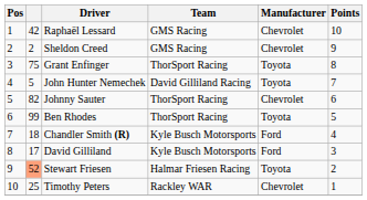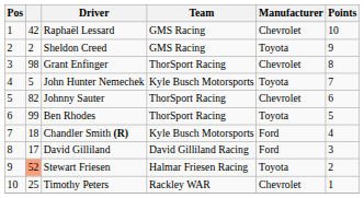 <table class="wikitable" style="font-size:98%">
 <tr>
 <th>Pos</th>
 <th></th>
 <th>Driver</th>
 <th>Team</th>
 <th>Manufacturer</th>
 <th>Points</th>
 </tr>
 <tr>
 <td>1</td>
 <td>42</td>
 <td>Raphaël Lessard</td>
 <td>GMS Racing</td>
 <td>Chevrolet</td>
 <td>10</td>
 </tr>
 <tr>
 <td>2</td>
 <td>2</td>
 <td>Sheldon Creed</td>
 <td>GMS Racing</td>
-<td>Chevrolet</td>
+<td>Toyota</td>
 <td>9</td>
 </tr>
 <tr>
 <td>3</td>
-<td>75</td>
+<td>98</td>
 <td>Grant Enfinger</td>
 <td>ThorSport Racing</td>
-<td>Toyota</td>
+<td>Chevrolet</td>
 <td>8</td>
 </tr>
 <tr>
 <td>4</td>
 <td>5</td>
 <td>John Hunter Nemechek</td>
-<td>David Gilliland Racing</td>
+<td>Kyle Busch Motorsports</td>
 <td>Toyota</td>
 <td>7</td>
 </tr>
 <tr>
 <td>5</td>
 <td>82</td>
 <td>Johnny Sauter</td>
 <td>ThorSport Racing</td>
 <td>Chevrolet</td>
 <td>6</td>
 </tr>
 <tr>
 <td>6</td>
 <td>99</td>
 <td>Ben Rhodes</td>
 <td>ThorSport Racing</td>
 <td>Toyota</td>
 <td>5</td>
 </tr>
 <tr>
 <td>7</td>
 <td>18</td>
 <td>Chandler Smith <strong>(R)</strong></td>
 <td>Kyle Busch Motorsports</td>
 <td>Ford</td>
 <td>4</td>
 </tr>
 <tr>
 <td>8</td>
 <td>17</td>
 <td>David Gilliland</td>
-<td>Kyle Busch Motorsports</td>
+<td>David Gilliland Racing</td>
 <td>Ford</td>
 <td>3</td>
 </tr>
 <tr>
 <td>9</td>
 <td style="background: lightsalmon;">52</td>
 <td>Stewart Friesen</td>
 <td>Halmar Friesen Racing</td>
 <td>Toyota</td>
 <td>2</td>
 </tr>
 <tr>
 <td>10</td>
 <td>25</td>
 <td>Timothy Peters</td>
 <td>Rackley WAR</td>
 <td>Chevrolet</td>
 <td>1</td>
 </tr>
 <tr>
 </tr>
 </table>
